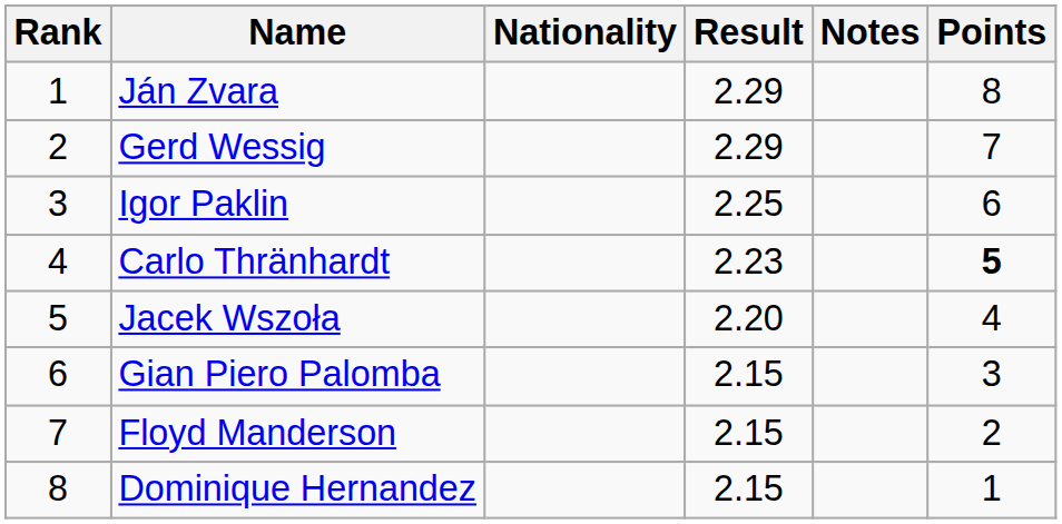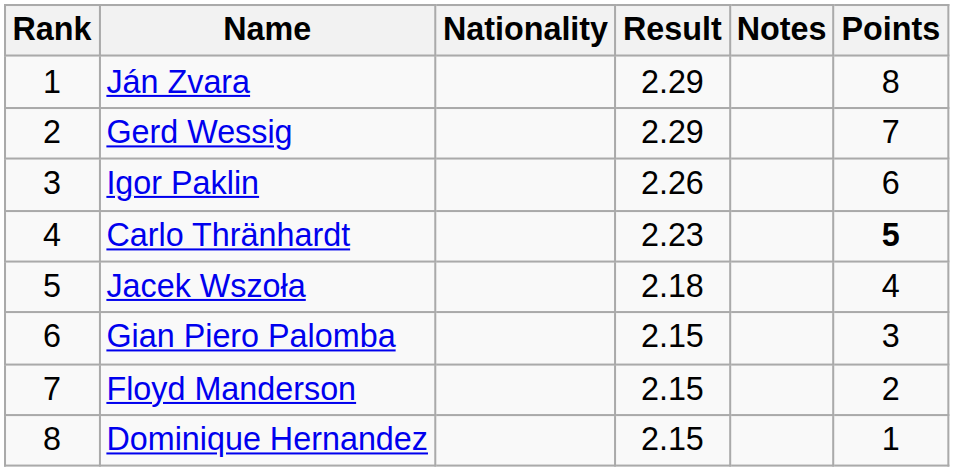 <table class="wikitable sortable" style="text-align:center">
 <tr>
 <th>Rank</th>
 <th>Name</th>
 <th>Nationality</th>
 <th>Result</th>
 <th>Notes</th>
 <th>Points</th>
 </tr>
 <tr>
 <td>1</td>
 <td align=left><a href='#'>Ján Zvara</a></td>
 <td align=left></td>
 <td>2.29</td>
 <td></td>
 <td>8</td>
 </tr>
 <tr>
 <td>2</td>
 <td align=left><a href='#'>Gerd Wessig</a></td>
 <td align=left></td>
 <td>2.29</td>
 <td></td>
 <td>7</td>
 </tr>
 <tr>
 <td>3</td>
 <td align=left><a href='#'>Igor Paklin</a></td>
 <td align=left></td>
-<td>2.25</td>
+<td>2.26</td>
 <td></td>
 <td>6</td>
 </tr>
 <tr>
 <td>4</td>
 <td align=left><a href='#'>Carlo Thränhardt</a></td>
 <td align=left></td>
 <td>2.23</td>
 <td></td>
 <td><strong>5</strong></td>
 </tr>
 <tr>
 <td>5</td>
 <td align=left><a href='#'>Jacek Wszoła</a></td>
 <td align=left></td>
-<td>2.20</td>
+<td>2.18</td>
 <td></td>
 <td>4</td>
 </tr>
 <tr>
 <td>6</td>
 <td align=left><a href='#'>Gian Piero Palomba</a></td>
 <td align=left></td>
 <td>2.15</td>
 <td></td>
 <td>3</td>
 </tr>
 <tr>
 <td>7</td>
 <td align=left><a href='#'>Floyd Manderson</a></td>
 <td align=left></td>
 <td>2.15</td>
 <td></td>
 <td>2</td>
 </tr>
 <tr>
 <td>8</td>
 <td align=left><a href='#'>Dominique Hernandez</a></td>
 <td align=left></td>
 <td>2.15</td>
 <td></td>
 <td>1</td>
 </tr>
 </table>
